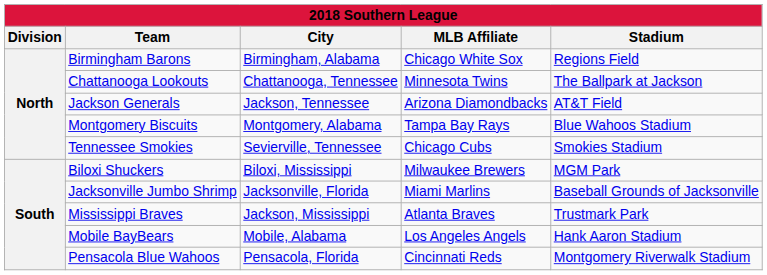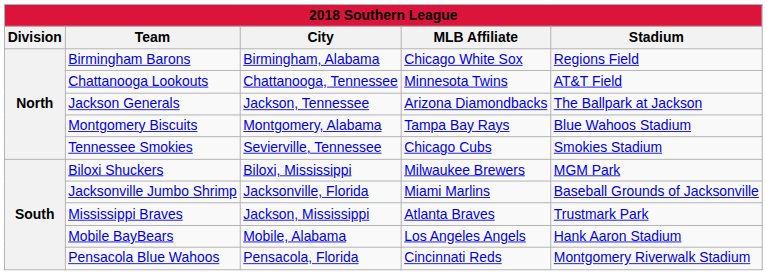 <table class="wikitable" style="width:auto">
 <tr>
 <td bgcolor="#DC143C" align="center" colspan="7"><strong><span>2018 Southern League</span></strong></td>
 </tr>
 <tr>
 <th>Division</th>
 <th>Team</th>
 <th>City</th>
 <th>MLB Affiliate</th>
 <th>Stadium</th>
 </tr>
 <tr>
 <th rowspan="5">North</th>
 <td><a href='#'>Birmingham Barons</a></td>
 <td><a href='#'>Birmingham, Alabama</a></td>
 <td><a href='#'>Chicago White Sox</a></td>
 <td><a href='#'>Regions Field</a></td>
 </tr>
 <tr>
 <td><a href='#'>Chattanooga Lookouts</a></td>
 <td><a href='#'>Chattanooga, Tennessee</a></td>
 <td><a href='#'>Minnesota Twins</a></td>
-<td><a href='#'>The Ballpark at Jackson</a></td>
+<td><a href='#'>AT&T Field</a></td>
 </tr>
 <tr>
 <td><a href='#'>Jackson Generals</a></td>
 <td><a href='#'>Jackson, Tennessee</a></td>
 <td><a href='#'>Arizona Diamondbacks</a></td>
-<td><a href='#'>AT&T Field</a></td>
+<td><a href='#'>The Ballpark at Jackson</a></td>
 </tr>
 <tr>
 <td><a href='#'>Montgomery Biscuits</a></td>
 <td><a href='#'>Montgomery, Alabama</a></td>
 <td><a href='#'>Tampa Bay Rays</a></td>
 <td><a href='#'>Blue Wahoos Stadium</a></td>
 </tr>
 <tr>
 <td><a href='#'>Tennessee Smokies</a></td>
 <td><a href='#'>Sevierville, Tennessee</a></td>
 <td><a href='#'>Chicago Cubs</a></td>
 <td><a href='#'>Smokies Stadium</a></td>
 </tr>
 <tr>
 <th rowspan="5">South</th>
 <td><a href='#'>Biloxi Shuckers</a></td>
 <td><a href='#'>Biloxi, Mississippi</a></td>
 <td><a href='#'>Milwaukee Brewers</a></td>
 <td><a href='#'>MGM Park</a></td>
 </tr>
 <tr>
 <td><a href='#'>Jacksonville Jumbo Shrimp</a></td>
 <td><a href='#'>Jacksonville, Florida</a></td>
 <td><a href='#'>Miami Marlins</a></td>
 <td><a href='#'>Baseball Grounds of Jacksonville</a></td>
 </tr>
 <tr>
 <td><a href='#'>Mississippi Braves</a></td>
 <td><a href='#'>Jackson, Mississippi</a></td>
 <td><a href='#'>Atlanta Braves</a></td>
 <td><a href='#'>Trustmark Park</a></td>
 </tr>
 <tr>
 <td><a href='#'>Mobile BayBears</a></td>
 <td><a href='#'>Mobile, Alabama</a></td>
 <td><a href='#'>Los Angeles Angels</a></td>
 <td><a href='#'>Hank Aaron Stadium</a></td>
 </tr>
 <tr>
 <td><a href='#'>Pensacola Blue Wahoos</a></td>
 <td><a href='#'>Pensacola, Florida</a></td>
 <td><a href='#'>Cincinnati Reds</a></td>
 <td><a href='#'>Montgomery Riverwalk Stadium</a></td>
 </tr>
 </table>
